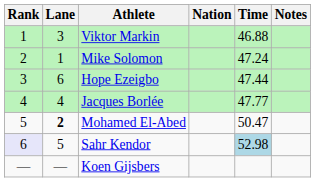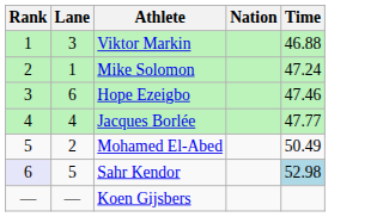 <table class="wikitable sortable" style="text-align:center">
 <tr>
 <th>Rank</th>
 <th>Lane</th>
 <th>Athlete</th>
 <th>Nation</th>
 <th>Time</th>
-<th>Notes</th>
 </tr>
 <tr style="background:#bbf3bb;">
 <td>1</td>
 <td>3</td>
 <td align=left><a href='#'>Viktor Markin</a></td>
 <td align=left></td>
 <td>46.88</td>
-<td></td>
 </tr>
 <tr style="background:#bbf3bb;">
 <td>2</td>
 <td>1</td>
 <td align=left><a href='#'>Mike Solomon</a></td>
 <td align=left></td>
 <td>47.24</td>
-<td></td>
 </tr>
 <tr style="background:#bbf3bb;">
 <td>3</td>
 <td>6</td>
 <td align=left><a href='#'>Hope Ezeigbo</a></td>
 <td align=left></td>
-<td>47.44</td>
-<td></td>
+<td>47.46</td>
 </tr>
 <tr style="background:#bbf3bb;">
 <td>4</td>
 <td>4</td>
 <td align=left><a href='#'>Jacques Borlée</a></td>
 <td align=left></td>
 <td>47.77</td>
-<td></td>
 </tr>
 <tr>
 <td>5</td>
-<td><strong>2</strong></td>
+<td>2</td>
 <td align=left><a href='#'>Mohamed El-Abed</a></td>
 <td align=left></td>
-<td>50.47</td>
-<td></td>
+<td>50.49</td>
 </tr>
 <tr>
 <td style="background: lavender;">6</td>
 <td>5</td>
 <td align=left><a href='#'>Sahr Kendor</a></td>
 <td align=left></td>
 <td style="background: lightblue;">52.98</td>
-<td></td>
 </tr>
 <tr>
 <td data-sort-value=7>—</td>
 <td>—</td>
 <td align=left><a href='#'>Koen Gijsbers</a></td>
 <td align=left></td>
 <td></td>
-<td></td>
 </tr>
 </table>
